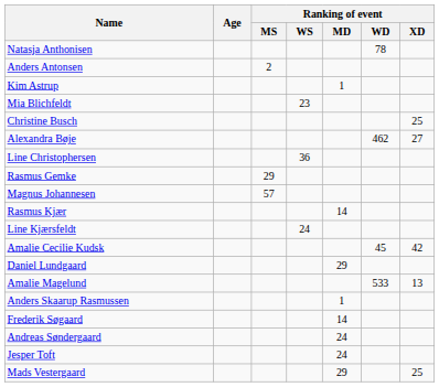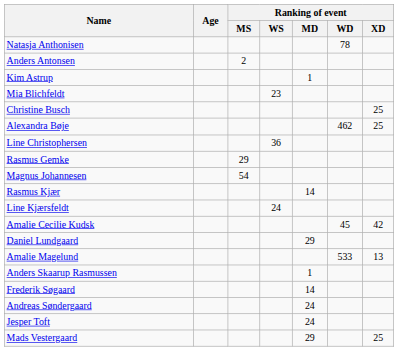 <table class="wikitable" style="width:600px; font-size:95%; text-align:center">
 <tr>
 <th rowspan="2" align="left">Name</th>
 <th rowspan="2" align="left">Age</th>
 <th colspan="5" align="center">Ranking of event</th>
 </tr>
 <tr>
 <th align="left">MS</th>
 <th align="left">WS</th>
 <th align="left">MD</th>
 <th align="left">WD</th>
 <th align="left">XD</th>
 </tr>
 <tr>
 <td align="left"><a href='#'>Natasja Anthonisen</a></td>
 <td align="left"></td>
 <td></td>
 <td></td>
 <td></td>
 <td>78</td>
 <td></td>
 </tr>
 <tr>
 <td align="left"><a href='#'>Anders Antonsen</a></td>
 <td align="left"></td>
 <td>2</td>
 <td></td>
 <td></td>
 <td></td>
 <td></td>
 </tr>
 <tr>
 <td align="left"><a href='#'>Kim Astrup</a></td>
 <td align="left"></td>
 <td></td>
 <td></td>
 <td>1</td>
 <td></td>
 <td></td>
 </tr>
 <tr>
 <td align="left"><a href='#'>Mia Blichfeldt</a></td>
 <td align="left"></td>
 <td></td>
 <td>23</td>
 <td></td>
 <td></td>
 <td></td>
 </tr>
 <tr>
 <td align="left"><a href='#'>Christine Busch</a></td>
 <td align="left"></td>
 <td></td>
 <td></td>
 <td></td>
 <td></td>
 <td>25</td>
 </tr>
 <tr>
 <td align="left"><a href='#'>Alexandra Bøje</a></td>
 <td align="left"></td>
 <td></td>
 <td></td>
 <td></td>
 <td>462</td>
-<td>27</td>
+<td>25</td>
 </tr>
 <tr>
 <td align="left"><a href='#'>Line Christophersen</a></td>
 <td align="left"></td>
 <td></td>
 <td>36</td>
 <td></td>
 <td></td>
 <td></td>
 </tr>
 <tr>
 <td align="left"><a href='#'>Rasmus Gemke</a></td>
 <td align="left"></td>
 <td>29</td>
 <td></td>
 <td></td>
 <td></td>
 <td></td>
 </tr>
 <tr>
 <td align="left"><a href='#'>Magnus Johannesen</a></td>
 <td align="left"></td>
-<td>57</td>
+<td>54</td>
 <td></td>
 <td></td>
 <td></td>
 <td></td>
 </tr>
 <tr>
 <td align="left"><a href='#'>Rasmus Kjær</a></td>
 <td align="left"></td>
 <td></td>
 <td></td>
 <td>14</td>
 <td></td>
 <td></td>
 </tr>
 <tr>
 <td align="left"><a href='#'>Line Kjærsfeldt</a></td>
 <td align="left"></td>
 <td></td>
 <td>24</td>
 <td></td>
 <td></td>
 <td></td>
 </tr>
 <tr>
 <td align="left"><a href='#'>Amalie Cecilie Kudsk</a></td>
 <td align="left"></td>
 <td></td>
 <td></td>
 <td></td>
 <td>45</td>
 <td>42</td>
 </tr>
 <tr>
 <td align="left"><a href='#'>Daniel Lundgaard</a></td>
 <td align="left"></td>
 <td></td>
 <td></td>
 <td>29</td>
 <td></td>
 <td></td>
 </tr>
 <tr>
 <td align="left"><a href='#'>Amalie Magelund</a></td>
 <td align="left"></td>
 <td></td>
 <td></td>
 <td></td>
 <td>533</td>
 <td>13</td>
 </tr>
 <tr>
 <td align="left"><a href='#'>Anders Skaarup Rasmussen</a></td>
 <td align="left"></td>
 <td></td>
 <td></td>
 <td>1</td>
 <td></td>
 <td></td>
 </tr>
 <tr>
 <td align="left"><a href='#'>Frederik Søgaard</a></td>
 <td align="left"></td>
 <td></td>
 <td></td>
 <td>14</td>
 <td></td>
 <td></td>
 </tr>
 <tr>
 <td align="left"><a href='#'>Andreas Søndergaard</a></td>
 <td align="left"></td>
 <td></td>
 <td></td>
 <td>24</td>
 <td></td>
 <td></td>
 </tr>
 <tr>
 <td align="left"><a href='#'>Jesper Toft</a></td>
 <td align="left"></td>
 <td></td>
 <td></td>
 <td>24</td>
 <td></td>
 <td></td>
 </tr>
 <tr>
 <td align="left"><a href='#'>Mads Vestergaard</a></td>
 <td align="left"></td>
 <td></td>
 <td></td>
 <td>29</td>
 <td></td>
 <td>25</td>
 </tr>
 </table>
